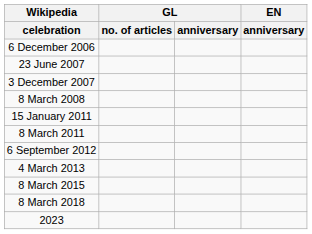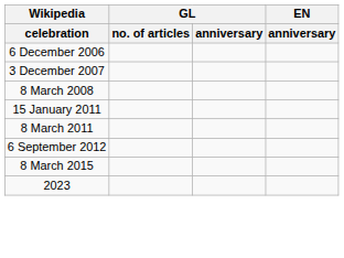 <table class="wikitable" style="text-align: center;">
 <tr>
 <th>Wikipedia</th>
 <th colspan="2">GL</th>
 <th>EN</th>
 </tr>
 <tr>
 <th>celebration</th>
 <th>no. of articles</th>
 <th>anniversary</th>
 <th>anniversary</th>
 </tr>
 <tr>
 <td>6 December 2006</td>
-<td></td>
-<td></td>
-<td></td>
-</tr>
-<tr>
-<td>23 June 2007</td>
 <td></td>
 <td></td>
 <td></td>
 </tr>
 <tr>
 <td>3 December 2007</td>
 <td></td>
 <td></td>
 <td></td>
 </tr>
 <tr>
 <td>8 March 2008</td>
 <td></td>
 <td></td>
 <td></td>
 </tr>
 <tr>
 <td>15 January 2011</td>
 <td></td>
 <td></td>
 <td></td>
 </tr>
 <tr>
 <td>8 March 2011</td>
 <td></td>
 <td></td>
 <td></td>
 </tr>
 <tr>
 <td>6 September 2012</td>
 <td></td>
 <td></td>
 <td></td>
 </tr>
 <tr>
-<td>4 March 2013</td>
-<td></td>
-<td></td>
-<td></td>
-</tr>
-<tr>
 <td>8 March 2015</td>
-<td></td>
-<td></td>
-<td></td>
-</tr>
-<tr>
-<td>8 March 2018</td>
 <td></td>
 <td></td>
 <td></td>
 </tr>
 <tr>
 <td>2023</td>
 <td></td>
 <td></td>
 <td></td>
 </tr>
 </table>
